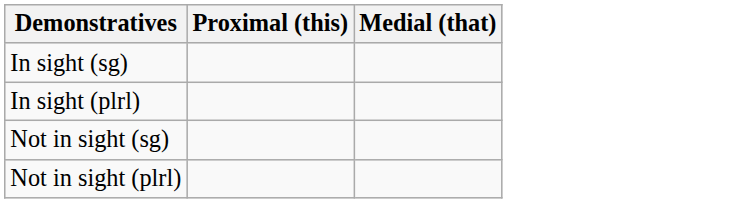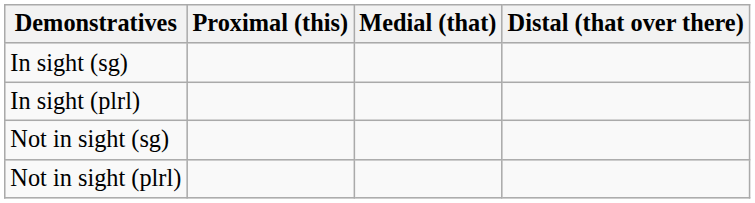 <table class="wikitable">
 <tr>
 <th>Demonstratives</th>
 <th>Proximal (this)</th>
 <th>Medial (that)</th>
+<th>Distal (that over there)</th>
 </tr>
 <tr>
 <td>In sight (sg)</td>
+<td></td>
 <td></td>
 <td></td>
 </tr>
 <tr>
 <td>In sight (plrl)</td>
 <td></td>
 <td></td>
+<td></td>
 </tr>
 <tr>
 <td>Not in sight (sg)</td>
+<td></td>
 <td></td>
 <td></td>
 </tr>
 <tr>
 <td>Not in sight (plrl)</td>
 <td></td>
 <td></td>
+<td></td>
 </tr>
 </table>
